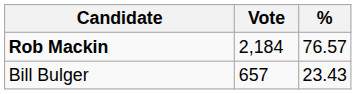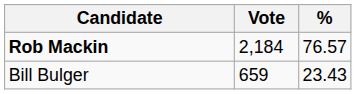 <table class="wikitable">
 <tr>
 <th bgcolor="#DDDDFF" width="200px">Candidate</th>
 <th bgcolor="#DDDDFF" width="50px">Vote</th>
 <th bgcolor="#DDDDFF" width="30px">%</th>
 </tr>
 <tr>
 <td><strong>Rob Mackin</strong></td>
 <td>2,184</td>
 <td>76.57</td>
 </tr>
 <tr>
 <td>Bill Bulger</td>
-<td>657</td>
+<td>659</td>
 <td>23.43</td>
 </tr>
 </table>
